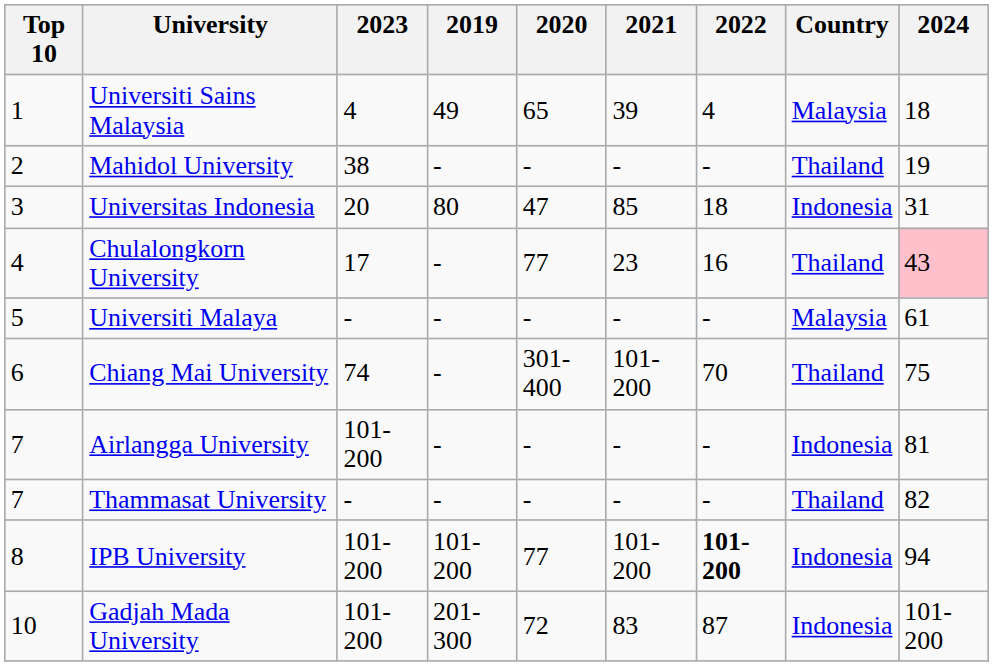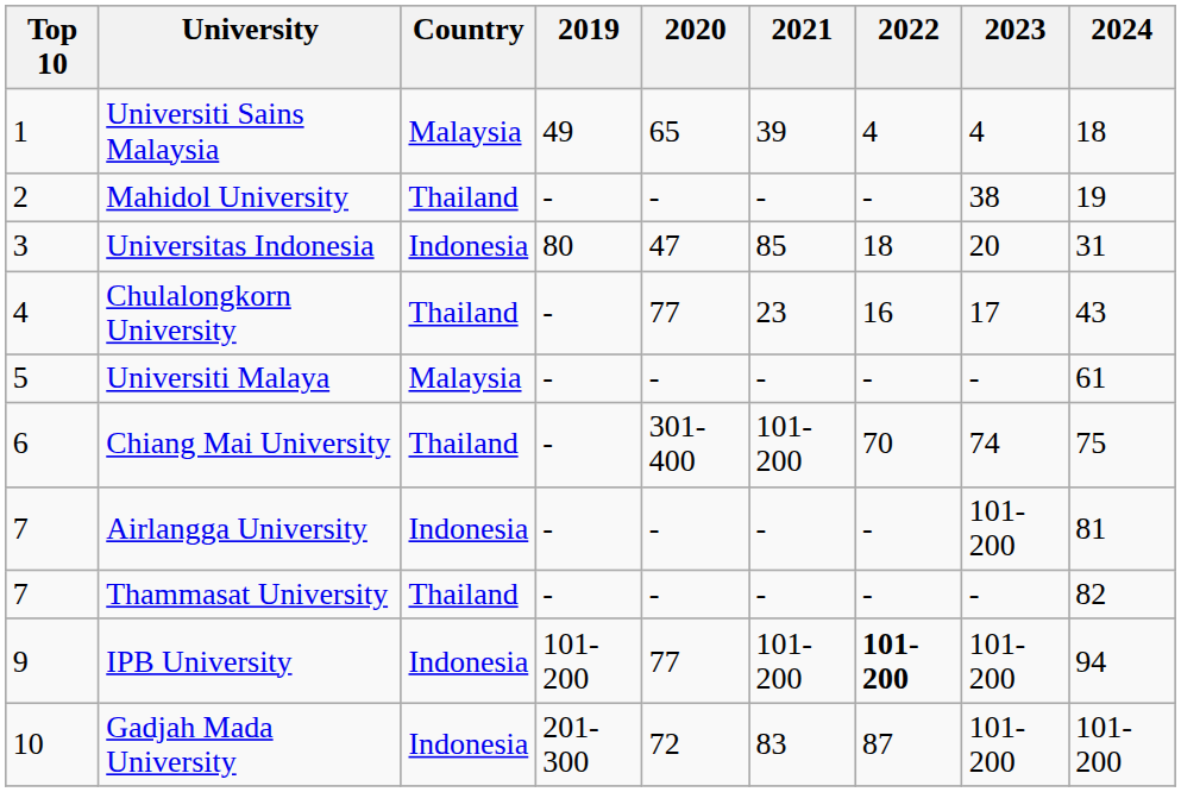 <table class="sortable wikitable">
 <tr style="background:#ececec; vertical-align:top;">
 <th>Top 10</th>
 <th>University</th>
-<th>2023</th>
+<th>Country</th>
 <th>2019</th>
 <th>2020</th>
 <th>2021</th>
 <th>2022</th>
-<th>Country</th>
+<th>2023</th>
 <th>2024</th>
 </tr>
 <tr>
 <td>1</td>
 <td> <a href='#'>Universiti Sains Malaysia</a></td>
-<td>4</td>
+<td><a href='#'>Malaysia</a></td>
 <td>49</td>
 <td>65</td>
 <td>39</td>
 <td>4</td>
-<td><a href='#'>Malaysia</a></td>
+<td>4</td>
 <td>18</td>
 </tr>
 <tr>
 <td>2</td>
 <td> <a href='#'>Mahidol University</a></td>
-<td>38</td>
+<td><a href='#'>Thailand</a></td>
 <td>-</td>
 <td>-</td>
 <td>-</td>
 <td>-</td>
-<td><a href='#'>Thailand</a></td>
+<td>38</td>
 <td>19</td>
 </tr>
 <tr>
 <td>3</td>
 <td> <a href='#'>Universitas Indonesia</a></td>
-<td>20</td>
+<td><a href='#'>Indonesia</a></td>
 <td>80</td>
 <td>47</td>
 <td>85</td>
 <td>18</td>
-<td><a href='#'>Indonesia</a></td>
+<td>20</td>
 <td>31</td>
 </tr>
 <tr>
 <td>4</td>
 <td> <a href='#'>Chulalongkorn University</a></td>
-<td>17</td>
+<td><a href='#'>Thailand</a></td>
 <td>-</td>
 <td>77</td>
 <td>23</td>
 <td>16</td>
-<td><a href='#'>Thailand</a></td>
-<td style="background: pink;">43</td>
+<td>17</td>
+<td>43</td>
 </tr>
 <tr>
 <td>5</td>
 <td> <a href='#'>Universiti Malaya</a></td>
+<td><a href='#'>Malaysia</a></td>
 <td>-</td>
 <td>-</td>
 <td>-</td>
 <td>-</td>
 <td>-</td>
-<td><a href='#'>Malaysia</a></td>
 <td>61</td>
 </tr>
 <tr>
 <td>6</td>
 <td> <a href='#'>Chiang Mai University</a></td>
-<td>74</td>
+<td><a href='#'>Thailand</a></td>
 <td>-</td>
 <td>301-400</td>
 <td>101-200</td>
 <td>70</td>
-<td><a href='#'>Thailand</a></td>
+<td>74</td>
 <td>75</td>
 </tr>
 <tr>
 <td>7</td>
 <td> <a href='#'>Airlangga University</a></td>
-<td>101-200</td>
+<td><a href='#'>Indonesia</a></td>
 <td>-</td>
 <td>-</td>
 <td>-</td>
 <td>-</td>
-<td><a href='#'>Indonesia</a></td>
+<td>101-200</td>
 <td>81</td>
 </tr>
 <tr>
 <td>7</td>
 <td> <a href='#'>Thammasat University</a></td>
+<td><a href='#'>Thailand</a></td>
 <td>-</td>
 <td>-</td>
 <td>-</td>
 <td>-</td>
 <td>-</td>
-<td><a href='#'>Thailand</a></td>
 <td>82</td>
 </tr>
 <tr>
-<td>8</td>
+<td>9</td>
 <td> <a href='#'>IPB University</a></td>
-<td>101-200</td>
+<td><a href='#'>Indonesia</a></td>
 <td>101-200</td>
 <td>77</td>
 <td>101-200</td>
 <td><strong>101-200</strong></td>
-<td><a href='#'>Indonesia</a></td>
+<td>101-200</td>
 <td>94</td>
 </tr>
 <tr>
 <td>10</td>
 <td> <a href='#'>Gadjah Mada University</a></td>
-<td>101-200</td>
+<td><a href='#'>Indonesia</a></td>
 <td>201-300</td>
 <td>72</td>
 <td>83</td>
 <td>87</td>
-<td><a href='#'>Indonesia</a></td>
+<td>101-200</td>
 <td>101-200</td>
 </tr>
 </table>
